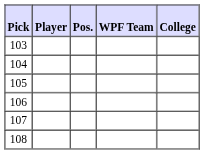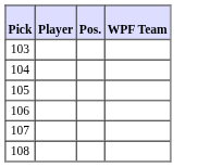 <table style="text-align: center" border="1" cellpadding="3" cellspacing="0">
 <tr>
 <th style="background:#ddf;"><br>Pick</th>
 <th style="background:#ddf;"><br>Player</th>
 <th style="background:#ddf;"><br>Pos.</th>
 <th style="background:#ddf;"><br>WPF Team</th>
-<th style="background:#ddf;"><br>College</th>
 </tr>
 <tr>
 <td>103</td>
-<td></td>
 <td></td>
 <td></td>
 <td></td>
 </tr>
 <tr>
 <td>104</td>
 <td></td>
 <td></td>
 <td></td>
-<td></td>
 </tr>
 <tr>
 <td>105</td>
-<td></td>
 <td></td>
 <td></td>
 <td></td>
 </tr>
 <tr>
 <td>106</td>
 <td></td>
 <td></td>
 <td></td>
-<td></td>
 </tr>
 <tr>
 <td>107</td>
-<td></td>
 <td></td>
 <td></td>
 <td></td>
 </tr>
 <tr>
 <td>108</td>
 <td></td>
 <td></td>
 <td></td>
-<td></td>
 </tr>
 </table>
